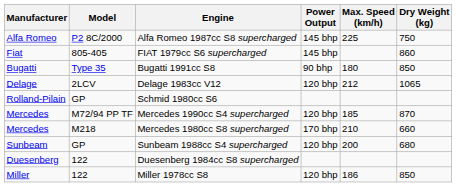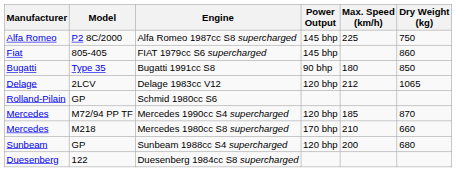 <table class="wikitable" style="font-size: 95%;">
 <tr>
 <th>Manufacturer</th>
 <th>Model</th>
 <th>Engine</th>
 <th>Power<br>Output</th>
 <th>Max. Speed<br> (km/h)</th>
 <th>Dry Weight<br> (kg)</th>
 </tr>
 <tr>
 <td> <a href='#'>Alfa Romeo</a></td>
 <td><a href='#'>P2</a> 8C/2000</td>
 <td>Alfa Romeo 1987cc S8 <em>supercharged</em></td>
 <td>145 bhp</td>
 <td>225</td>
 <td>750</td>
 </tr>
 <tr>
 <td> <a href='#'>Fiat</a></td>
 <td>805-405</td>
 <td>FIAT 1979cc S6 <em>supercharged</em></td>
 <td>145 bhp</td>
 <td></td>
 <td>860</td>
 </tr>
 <tr>
 <td> <a href='#'>Bugatti</a></td>
 <td><a href='#'>Type 35</a></td>
 <td>Bugatti 1991cc S8</td>
 <td>90 bhp</td>
 <td>180</td>
 <td>850</td>
 </tr>
 <tr>
 <td> <a href='#'>Delage</a></td>
 <td>2LCV</td>
 <td>Delage 1983cc V12</td>
 <td>120 bhp</td>
 <td>212</td>
 <td>1065</td>
 </tr>
 <tr>
 <td> <a href='#'>Rolland-Pilain</a><br></td>
 <td>GP</td>
 <td>Schmid 1980cc S6</td>
 <td></td>
 <td></td>
 <td></td>
 </tr>
 <tr>
 <td> <a href='#'>Mercedes</a></td>
 <td>M72/94 PP TF</td>
 <td>Mercedes 1990cc S4 <em>supercharged</em></td>
 <td>120 bhp</td>
 <td>185</td>
 <td>870</td>
 </tr>
 <tr>
 <td> <a href='#'>Mercedes</a></td>
 <td>M218</td>
 <td>Mercedes 1980cc S8 <em>supercharged</em></td>
 <td>170 bhp</td>
 <td>210</td>
 <td>660</td>
 </tr>
 <tr>
 <td> <a href='#'>Sunbeam</a></td>
 <td>GP</td>
 <td>Sunbeam 1988cc S4 <em>supercharged</em></td>
 <td>120 bhp</td>
 <td>200</td>
 <td>680</td>
 </tr>
 <tr>
 <td> <a href='#'>Duesenberg</a></td>
 <td>122</td>
 <td>Duesenberg 1984cc S8 <em>supercharged</em></td>
 <td></td>
 <td></td>
 <td></td>
 </tr>
-<tr>
-<td> <a href='#'>Miller</a></td>
-<td>122</td>
-<td>Miller 1978cc S8</td>
-<td>120 bhp</td>
-<td>186</td>
-<td>850</td>
-</tr>
 </table>
